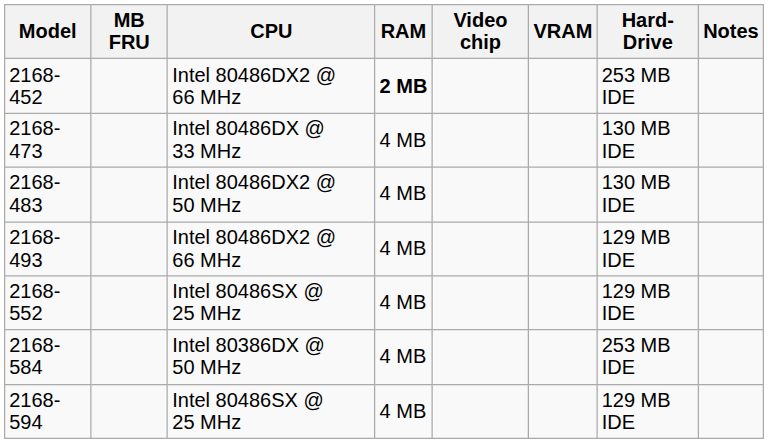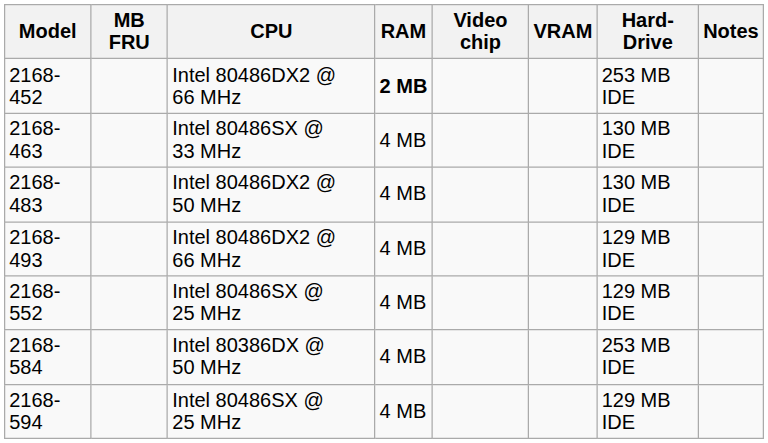 <table class="wikitable">
 <tr>
 <th>Model</th>
 <th>MB FRU</th>
 <th>CPU</th>
 <th>RAM</th>
 <th>Video chip</th>
 <th>VRAM</th>
 <th>Hard-Drive</th>
 <th>Notes</th>
 </tr>
 <tr>
 <td>2168-452</td>
 <td></td>
 <td>Intel 80486DX2 @ 66 MHz</td>
 <td><strong>2 MB</strong></td>
 <td></td>
 <td></td>
 <td>253 MB IDE</td>
 <td></td>
 </tr>
 <tr>
-<td>2168-473</td>
+<td>2168-463</td>
 <td></td>
-<td>Intel 80486DX @ 33 MHz</td>
+<td>Intel 80486SX @ 33 MHz</td>
 <td>4 MB</td>
 <td></td>
 <td></td>
 <td>130 MB IDE</td>
 <td></td>
 </tr>
 <tr>
 <td>2168-483</td>
 <td></td>
 <td>Intel 80486DX2 @ 50 MHz</td>
 <td>4 MB</td>
 <td></td>
 <td></td>
 <td>130 MB IDE</td>
 <td></td>
 </tr>
 <tr>
 <td>2168-493</td>
 <td></td>
 <td>Intel 80486DX2 @ 66 MHz</td>
 <td>4 MB</td>
 <td></td>
 <td></td>
 <td>129 MB IDE</td>
 <td></td>
 </tr>
 <tr>
 <td>2168-552</td>
 <td></td>
 <td>Intel 80486SX @ 25 MHz</td>
 <td>4 MB</td>
 <td></td>
 <td></td>
 <td>129 MB IDE</td>
 <td></td>
 </tr>
 <tr>
 <td>2168-584</td>
 <td></td>
 <td>Intel 80386DX @ 50 MHz</td>
 <td>4 MB</td>
 <td></td>
 <td></td>
 <td>253 MB IDE</td>
 <td></td>
 </tr>
 <tr>
 <td>2168-594</td>
 <td></td>
 <td>Intel 80486SX @ 25 MHz</td>
 <td>4 MB</td>
 <td></td>
 <td></td>
 <td>129 MB IDE</td>
 <td></td>
 </tr>
 </table>
